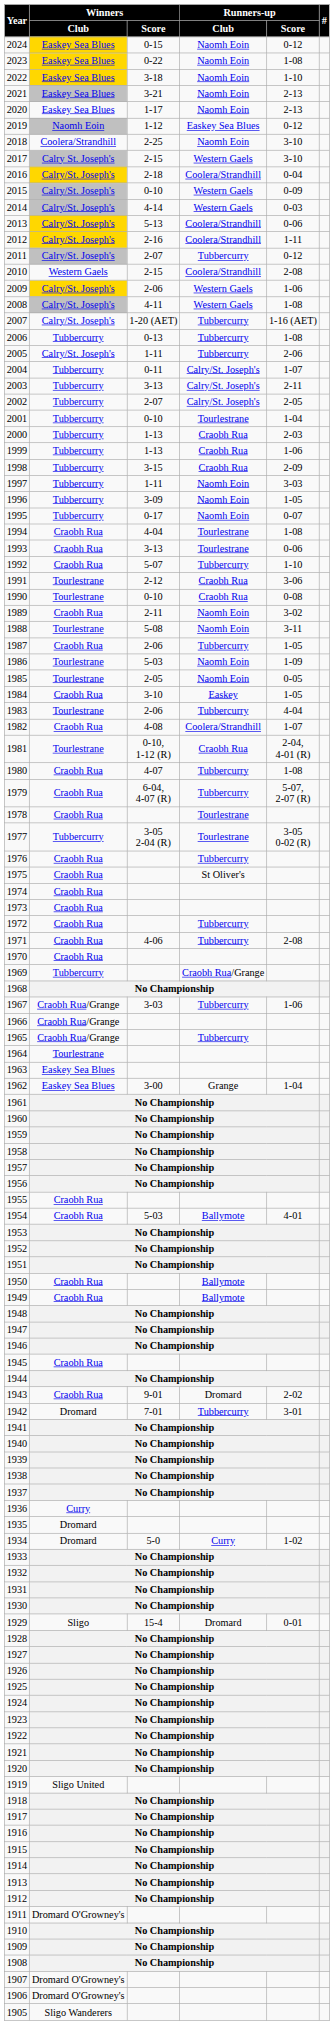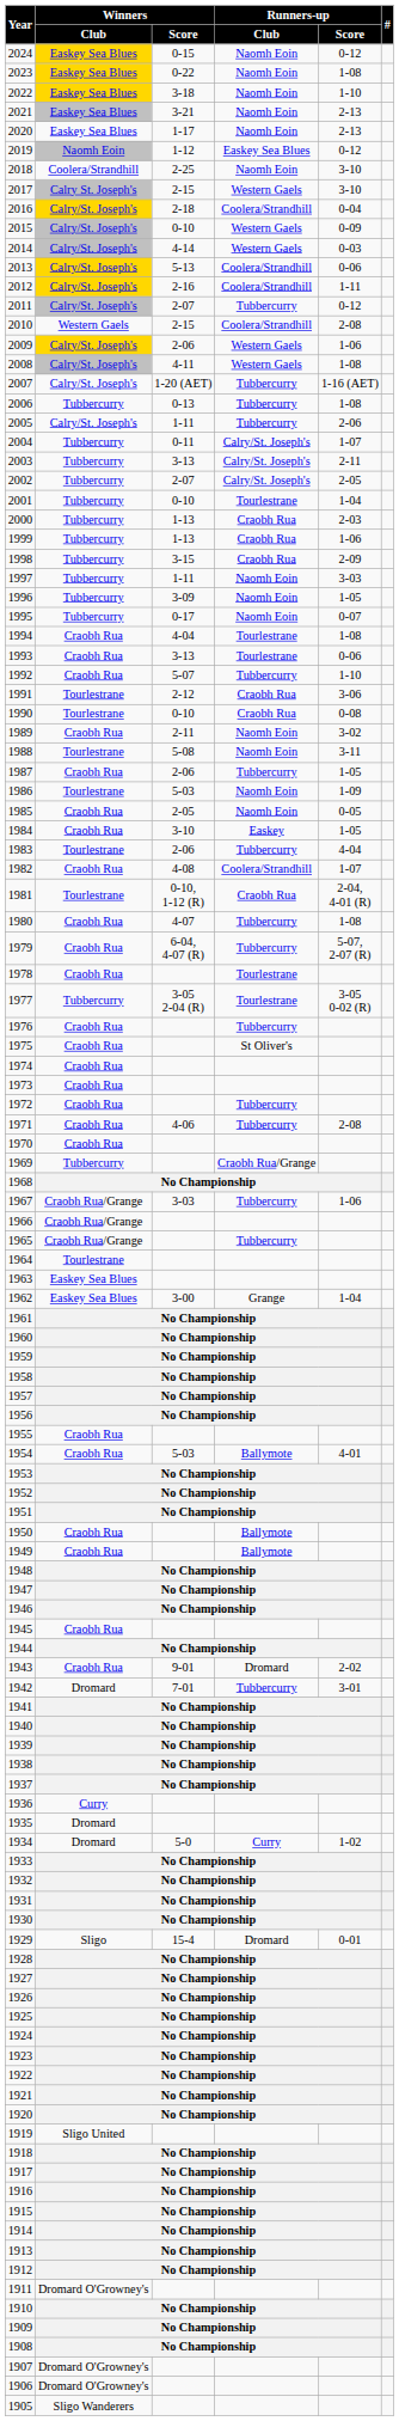 <table class="wikitable sortable" style="text-align:center;">
 <tr>
 <th rowspan="2" style="background:black;color:white">Year</th>
 <th colspan="2" style="background:black;color:white">Winners</th>
 <th colspan="2" style="background:black;color:white">Runners-up</th>
 <th rowspan="2" style="background:black;color:white">#</th>
 </tr>
 <tr>
 <th style="background:black;color:white">Club</th>
 <th style="background:black;color:white">Score</th>
 <th style="background:black;color:white">Club</th>
 <th style="background:black;color:white">Score</th>
 </tr>
 <tr>
 <td>2024</td>
 <td bgcolor=gold><a href='#'>Easkey Sea Blues</a></td>
 <td>0-15</td>
 <td><a href='#'>Naomh Eoin</a></td>
 <td>0-12</td>
 <td></td>
 </tr>
 <tr>
 <td>2023</td>
 <td bgcolor=gold><a href='#'>Easkey Sea Blues</a></td>
 <td>0-22</td>
 <td><a href='#'>Naomh Eoin</a></td>
 <td>1-08</td>
 <td></td>
 </tr>
 <tr>
 <td>2022</td>
 <td bgcolor=gold><a href='#'>Easkey Sea Blues</a></td>
 <td>3-18</td>
 <td><a href='#'>Naomh Eoin</a></td>
 <td>1-10</td>
 <td></td>
 </tr>
 <tr>
 <td>2021</td>
 <td bgcolor=silver><a href='#'>Easkey Sea Blues</a></td>
 <td>3-21</td>
 <td><a href='#'>Naomh Eoin</a></td>
 <td>2-13</td>
 <td></td>
 </tr>
 <tr>
 <td>2020</td>
 <td><a href='#'>Easkey Sea Blues</a></td>
 <td>1-17</td>
 <td><a href='#'>Naomh Eoin</a></td>
 <td>2-13</td>
 <td></td>
 </tr>
 <tr>
 <td>2019</td>
 <td bgcolor=silver><a href='#'>Naomh Eoin</a></td>
 <td>1-12</td>
 <td><a href='#'>Easkey Sea Blues</a></td>
 <td>0-12</td>
 <td></td>
 </tr>
 <tr>
 <td>2018</td>
 <td><a href='#'>Coolera/Strandhill</a></td>
 <td>2-25</td>
 <td><a href='#'>Naomh Eoin</a></td>
 <td>3-10</td>
 <td></td>
 </tr>
 <tr>
 <td>2017</td>
 <td bgcolor=silver><a href='#'>Calry St. Joseph's</a></td>
 <td>2-15</td>
 <td><a href='#'>Western Gaels</a></td>
 <td>3-10</td>
 <td></td>
 </tr>
 <tr>
 <td>2016</td>
 <td bgcolor=gold><a href='#'>Calry/St. Joseph's</a></td>
 <td>2-18</td>
 <td><a href='#'>Coolera/Strandhill</a></td>
 <td>0-04</td>
 <td></td>
 </tr>
 <tr>
 <td>2015</td>
 <td bgcolor=silver><a href='#'>Calry/St. Joseph's</a></td>
 <td>0-10</td>
 <td><a href='#'>Western Gaels</a></td>
 <td>0-09</td>
 <td></td>
 </tr>
 <tr>
 <td>2014</td>
 <td bgcolor=silver><a href='#'>Calry/St. Joseph's</a></td>
 <td>4-14</td>
 <td><a href='#'>Western Gaels</a></td>
 <td>0-03</td>
 <td></td>
 </tr>
 <tr>
 <td>2013</td>
 <td bgcolor=gold><a href='#'>Calry/St. Joseph's</a></td>
 <td>5-13</td>
 <td><a href='#'>Coolera/Strandhill</a></td>
 <td>0-06</td>
 <td></td>
 </tr>
 <tr>
 <td>2012</td>
 <td bgcolor=gold><a href='#'>Calry/St. Joseph's</a></td>
 <td>2-16</td>
 <td><a href='#'>Coolera/Strandhill</a></td>
 <td>1-11</td>
 <td></td>
 </tr>
 <tr>
 <td>2011</td>
 <td bgcolor=silver><a href='#'>Calry/St. Joseph's</a></td>
 <td>2-07</td>
 <td><a href='#'>Tubbercurry</a></td>
 <td>0-12</td>
 <td></td>
 </tr>
 <tr>
 <td>2010</td>
 <td><a href='#'>Western Gaels</a></td>
 <td>2-15</td>
 <td><a href='#'>Coolera/Strandhill</a></td>
 <td>2-08</td>
 <td></td>
 </tr>
 <tr>
 <td>2009</td>
 <td bgcolor=gold><a href='#'>Calry/St. Joseph's</a></td>
 <td>2-06</td>
 <td><a href='#'>Western Gaels</a></td>
 <td>1-06</td>
 <td></td>
 </tr>
 <tr>
 <td>2008</td>
 <td bgcolor=silver><a href='#'>Calry/St. Joseph's</a></td>
 <td>4-11</td>
 <td><a href='#'>Western Gaels</a></td>
 <td>1-08</td>
 <td></td>
 </tr>
 <tr>
 <td>2007</td>
 <td><a href='#'>Calry/St. Joseph's</a></td>
 <td>1-20 (AET)</td>
 <td><a href='#'>Tubbercurry</a></td>
 <td>1-16 (AET)</td>
 <td></td>
 </tr>
 <tr>
 <td>2006</td>
 <td><a href='#'>Tubbercurry</a></td>
 <td>0-13</td>
 <td><a href='#'>Tubbercurry</a></td>
 <td>1-08</td>
 <td></td>
 </tr>
 <tr>
 <td>2005</td>
 <td><a href='#'>Calry/St. Joseph's</a></td>
 <td>1-11</td>
 <td><a href='#'>Tubbercurry</a></td>
 <td>2-06</td>
 <td></td>
 </tr>
 <tr>
 <td>2004</td>
 <td><a href='#'>Tubbercurry</a></td>
 <td>0-11</td>
 <td><a href='#'>Calry/St. Joseph's</a></td>
 <td>1-07</td>
 <td></td>
 </tr>
 <tr>
 <td>2003</td>
 <td><a href='#'>Tubbercurry</a></td>
 <td>3-13</td>
 <td><a href='#'>Calry/St. Joseph's</a></td>
 <td>2-11</td>
 <td></td>
 </tr>
 <tr>
 <td>2002</td>
 <td><a href='#'>Tubbercurry</a></td>
 <td>2-07</td>
 <td><a href='#'>Calry/St. Joseph's</a></td>
 <td>2-05</td>
 <td></td>
 </tr>
 <tr>
 <td>2001</td>
 <td><a href='#'>Tubbercurry</a></td>
 <td>0-10</td>
 <td><a href='#'>Tourlestrane</a></td>
 <td>1-04</td>
 <td></td>
 </tr>
 <tr>
 <td>2000</td>
 <td><a href='#'>Tubbercurry</a></td>
 <td>1-13</td>
 <td><a href='#'>Craobh Rua</a></td>
 <td>2-03</td>
 <td></td>
 </tr>
 <tr>
 <td>1999</td>
 <td><a href='#'>Tubbercurry</a></td>
 <td>1-13</td>
 <td><a href='#'>Craobh Rua</a></td>
 <td>1-06</td>
 <td></td>
 </tr>
 <tr>
 <td>1998</td>
 <td><a href='#'>Tubbercurry</a></td>
 <td>3-15</td>
 <td><a href='#'>Craobh Rua</a></td>
 <td>2-09</td>
 <td></td>
 </tr>
 <tr>
 <td>1997</td>
 <td><a href='#'>Tubbercurry</a></td>
 <td>1-11</td>
 <td><a href='#'>Naomh Eoin</a></td>
 <td>3-03</td>
 <td></td>
 </tr>
 <tr>
 <td>1996</td>
 <td><a href='#'>Tubbercurry</a></td>
 <td>3-09</td>
 <td><a href='#'>Naomh Eoin</a></td>
 <td>1-05</td>
 <td></td>
 </tr>
 <tr>
 <td>1995</td>
 <td><a href='#'>Tubbercurry</a></td>
 <td>0-17</td>
 <td><a href='#'>Naomh Eoin</a></td>
 <td>0-07</td>
 <td></td>
 </tr>
 <tr>
 <td>1994</td>
 <td><a href='#'>Craobh Rua</a></td>
 <td>4-04</td>
 <td><a href='#'>Tourlestrane</a></td>
 <td>1-08</td>
 <td></td>
 </tr>
 <tr>
 <td>1993</td>
 <td><a href='#'>Craobh Rua</a></td>
 <td>3-13</td>
 <td><a href='#'>Tourlestrane</a></td>
 <td>0-06</td>
 <td></td>
 </tr>
 <tr>
 <td>1992</td>
 <td><a href='#'>Craobh Rua</a></td>
 <td>5-07</td>
 <td><a href='#'>Tubbercurry</a></td>
 <td>1-10</td>
 <td></td>
 </tr>
 <tr>
 <td>1991</td>
 <td><a href='#'>Tourlestrane</a></td>
 <td>2-12</td>
 <td><a href='#'>Craobh Rua</a></td>
 <td>3-06</td>
 <td></td>
 </tr>
 <tr>
 <td>1990</td>
 <td><a href='#'>Tourlestrane</a></td>
 <td>0-10</td>
 <td><a href='#'>Craobh Rua</a></td>
 <td>0-08</td>
 <td></td>
 </tr>
 <tr>
 <td>1989</td>
 <td><a href='#'>Craobh Rua</a></td>
 <td>2-11</td>
 <td><a href='#'>Naomh Eoin</a></td>
 <td>3-02</td>
 <td></td>
 </tr>
 <tr>
 <td>1988</td>
 <td><a href='#'>Tourlestrane</a></td>
 <td>5-08</td>
 <td><a href='#'>Naomh Eoin</a></td>
 <td>3-11</td>
 <td></td>
 </tr>
 <tr>
 <td>1987</td>
 <td><a href='#'>Craobh Rua</a></td>
 <td>2-06</td>
 <td><a href='#'>Tubbercurry</a></td>
 <td>1-05</td>
 <td></td>
 </tr>
 <tr>
 <td>1986</td>
 <td><a href='#'>Tourlestrane</a></td>
 <td>5-03</td>
 <td><a href='#'>Naomh Eoin</a></td>
 <td>1-09</td>
 <td></td>
 </tr>
 <tr>
 <td>1985</td>
-<td><a href='#'>Tourlestrane</a></td>
+<td><a href='#'>Craobh Rua</a></td>
 <td>2-05</td>
 <td><a href='#'>Naomh Eoin</a></td>
 <td>0-05</td>
 <td></td>
 </tr>
 <tr>
 <td>1984</td>
 <td><a href='#'>Craobh Rua</a></td>
 <td>3-10</td>
 <td><a href='#'>Easkey</a></td>
 <td>1-05</td>
 <td></td>
 </tr>
 <tr>
 <td>1983</td>
 <td><a href='#'>Tourlestrane</a></td>
 <td>2-06</td>
 <td><a href='#'>Tubbercurry</a></td>
 <td>4-04</td>
 <td></td>
 </tr>
 <tr>
 <td>1982</td>
 <td><a href='#'>Craobh Rua</a></td>
 <td>4-08</td>
 <td><a href='#'>Coolera/Strandhill</a></td>
 <td>1-07</td>
 <td></td>
 </tr>
 <tr>
 <td>1981</td>
 <td><a href='#'>Tourlestrane</a></td>
 <td>0-10,<br>1-12 (R)</td>
 <td><a href='#'>Craobh Rua</a></td>
 <td>2-04,<br>4-01 (R)</td>
 <td></td>
 </tr>
 <tr>
 <td>1980</td>
 <td><a href='#'>Craobh Rua</a></td>
 <td>4-07</td>
 <td><a href='#'>Tubbercurry</a></td>
 <td>1-08</td>
 <td></td>
 </tr>
 <tr>
 <td>1979</td>
 <td><a href='#'>Craobh Rua</a></td>
 <td>6-04,<br>4-07 (R)</td>
 <td><a href='#'>Tubbercurry</a></td>
 <td>5-07,<br>2-07 (R)</td>
 <td></td>
 </tr>
 <tr>
 <td>1978</td>
 <td><a href='#'>Craobh Rua</a></td>
 <td></td>
 <td><a href='#'>Tourlestrane</a></td>
 <td></td>
 <td></td>
 </tr>
 <tr>
 <td>1977</td>
 <td><a href='#'>Tubbercurry</a></td>
 <td>3-05<br>2-04 (R)</td>
 <td><a href='#'>Tourlestrane</a></td>
 <td>3-05<br>0-02 (R)</td>
 <td></td>
 </tr>
 <tr>
 <td>1976</td>
 <td><a href='#'>Craobh Rua</a></td>
 <td></td>
 <td><a href='#'>Tubbercurry</a></td>
 <td></td>
 <td></td>
 </tr>
 <tr>
 <td>1975</td>
 <td><a href='#'>Craobh Rua</a></td>
 <td></td>
 <td>St Oliver's</td>
 <td></td>
 <td></td>
 </tr>
 <tr>
 <td>1974</td>
 <td><a href='#'>Craobh Rua</a></td>
 <td></td>
 <td></td>
 <td></td>
 <td></td>
 </tr>
 <tr>
 <td>1973</td>
 <td><a href='#'>Craobh Rua</a></td>
 <td></td>
 <td></td>
 <td></td>
 <td></td>
 </tr>
 <tr>
 <td>1972</td>
 <td><a href='#'>Craobh Rua</a></td>
 <td></td>
 <td><a href='#'>Tubbercurry</a></td>
 <td></td>
 <td></td>
 </tr>
 <tr>
 <td>1971</td>
 <td><a href='#'>Craobh Rua</a></td>
 <td>4-06</td>
 <td><a href='#'>Tubbercurry</a></td>
 <td>2-08</td>
 <td></td>
 </tr>
 <tr>
 <td>1970</td>
 <td><a href='#'>Craobh Rua</a></td>
 <td></td>
 <td></td>
 <td></td>
 <td></td>
 </tr>
 <tr>
 <td>1969</td>
 <td><a href='#'>Tubbercurry</a></td>
 <td></td>
 <td><a href='#'>Craobh Rua</a>/Grange</td>
 <td></td>
 <td></td>
 </tr>
 <tr>
 <td>1968</td>
 <th colspan="4" align="center">No Championship</th>
 <th></th>
 </tr>
 <tr>
 <td>1967</td>
 <td><a href='#'>Craobh Rua</a>/Grange</td>
 <td>3-03</td>
 <td><a href='#'>Tubbercurry</a></td>
 <td>1-06</td>
 <td></td>
 </tr>
 <tr>
 <td>1966</td>
 <td><a href='#'>Craobh Rua</a>/Grange</td>
 <td></td>
 <td></td>
 <td></td>
 <td></td>
 </tr>
 <tr>
 <td>1965</td>
 <td><a href='#'>Craobh Rua</a>/Grange</td>
 <td></td>
 <td><a href='#'>Tubbercurry</a></td>
 <td></td>
 <td></td>
 </tr>
 <tr>
 <td>1964</td>
 <td><a href='#'>Tourlestrane</a></td>
 <td></td>
 <td></td>
 <td></td>
 <td></td>
 </tr>
 <tr>
 <td>1963</td>
 <td><a href='#'>Easkey Sea Blues</a></td>
 <td></td>
 <td></td>
 <td></td>
 <td></td>
 </tr>
 <tr>
 <td>1962</td>
 <td><a href='#'>Easkey Sea Blues</a></td>
 <td>3-00</td>
 <td>Grange</td>
 <td>1-04</td>
 <td></td>
 </tr>
 <tr>
 <td>1961</td>
 <th colspan="4" align="center">No Championship</th>
 <th></th>
 </tr>
 <tr>
 <td>1960</td>
 <th colspan="4" align="center">No Championship</th>
 <th></th>
 </tr>
 <tr>
 <td>1959</td>
 <th colspan="4" align="center">No Championship</th>
 <th></th>
 </tr>
 <tr>
 <td>1958</td>
 <th colspan="4" align="center">No Championship</th>
 <th></th>
 </tr>
 <tr>
 <td>1957</td>
 <th colspan="4" align="center">No Championship</th>
 <th></th>
 </tr>
 <tr>
 <td>1956</td>
 <th colspan="4" align="center">No Championship</th>
 <th></th>
 </tr>
 <tr>
 <td>1955</td>
 <td><a href='#'>Craobh Rua</a></td>
 <td></td>
 <td></td>
 <td></td>
 <td></td>
 </tr>
 <tr>
 <td>1954</td>
 <td><a href='#'>Craobh Rua</a></td>
 <td>5-03</td>
 <td><a href='#'>Ballymote</a></td>
 <td>4-01</td>
 <td></td>
 </tr>
 <tr>
 <td>1953</td>
 <th colspan="4" align="center">No Championship</th>
 <th></th>
 </tr>
 <tr>
 <td>1952</td>
 <th colspan="4" align="center">No Championship</th>
 <th></th>
 </tr>
 <tr>
 <td>1951</td>
 <th colspan="4" align="center">No Championship</th>
 <th></th>
 </tr>
 <tr>
 <td>1950</td>
 <td><a href='#'>Craobh Rua</a></td>
 <td></td>
 <td><a href='#'>Ballymote</a></td>
 <td></td>
 <td></td>
 </tr>
 <tr>
 <td>1949</td>
 <td><a href='#'>Craobh Rua</a></td>
 <td></td>
 <td><a href='#'>Ballymote</a></td>
 <td></td>
 <td></td>
 </tr>
 <tr>
 <td>1948</td>
 <th colspan="4" align="center">No Championship</th>
 <th></th>
 </tr>
 <tr>
 <td>1947</td>
 <th colspan="4" align="center">No Championship</th>
 <th></th>
 </tr>
 <tr>
 <td>1946</td>
 <th colspan="4" align="center">No Championship</th>
 <th></th>
 </tr>
 <tr>
 <td>1945</td>
 <td><a href='#'>Craobh Rua</a></td>
 <td></td>
 <td></td>
 <td></td>
 <td></td>
 </tr>
 <tr>
 <td>1944</td>
 <th colspan="4" align="center">No Championship</th>
 <th></th>
 </tr>
 <tr>
 <td>1943</td>
 <td><a href='#'>Craobh Rua</a></td>
 <td>9-01</td>
 <td>Dromard</td>
 <td>2-02</td>
 <td></td>
 </tr>
 <tr>
 <td>1942</td>
 <td>Dromard</td>
 <td>7-01</td>
 <td><a href='#'>Tubbercurry</a></td>
 <td>3-01</td>
 <td></td>
 </tr>
 <tr>
 <td>1941</td>
 <th colspan="4" align="center">No Championship</th>
 <th></th>
 </tr>
 <tr>
 <td>1940</td>
 <th colspan="4" align="center">No Championship</th>
 <th></th>
 </tr>
 <tr>
 <td>1939</td>
 <th colspan="4" align="center">No Championship</th>
 <th></th>
 </tr>
 <tr>
 <td>1938</td>
 <th colspan="4" align="center">No Championship</th>
 <th></th>
 </tr>
 <tr>
 <td>1937</td>
 <th colspan="4" align="center">No Championship</th>
 <th></th>
 </tr>
 <tr>
 <td>1936</td>
 <td><a href='#'>Curry</a></td>
 <td></td>
 <td></td>
 <td></td>
 <td></td>
 </tr>
 <tr>
 <td>1935</td>
 <td>Dromard</td>
 <td></td>
 <td></td>
 <td></td>
 <td></td>
 </tr>
 <tr>
 <td>1934</td>
 <td>Dromard</td>
 <td>5-0</td>
 <td><a href='#'>Curry</a></td>
 <td>1-02</td>
 <td></td>
 </tr>
 <tr>
 <td>1933</td>
 <th colspan="4" align="center">No Championship</th>
 <th></th>
 </tr>
 <tr>
 <td>1932</td>
 <th colspan="4" align="center">No Championship</th>
 <th></th>
 </tr>
 <tr>
 <td>1931</td>
 <th colspan="4" align="center">No Championship</th>
 <th></th>
 </tr>
 <tr>
 <td>1930</td>
 <th colspan="4" align="center">No Championship</th>
 <th></th>
 </tr>
 <tr>
 <td>1929</td>
 <td>Sligo</td>
 <td>15-4</td>
 <td>Dromard</td>
 <td>0-01</td>
 <td></td>
 </tr>
 <tr>
 <td>1928</td>
 <th colspan="4" align="center">No Championship</th>
 <th></th>
 </tr>
 <tr>
 <td>1927</td>
 <th colspan="4" align="center">No Championship</th>
 <th></th>
 </tr>
 <tr>
 <td>1926</td>
 <th colspan="4" align="center">No Championship</th>
 <th></th>
 </tr>
 <tr>
 <td>1925</td>
 <th colspan="4" align="center">No Championship</th>
 <th></th>
 </tr>
 <tr>
 <td>1924</td>
 <th colspan="4" align="center">No Championship</th>
 <th></th>
 </tr>
 <tr>
 <td>1923</td>
 <th colspan="4" align="center">No Championship</th>
 <th></th>
 </tr>
 <tr>
 <td>1922</td>
 <th colspan="4" align="center">No Championship</th>
 <th></th>
 </tr>
 <tr>
 <td>1921</td>
 <th colspan="4" align="center">No Championship</th>
 <th></th>
 </tr>
 <tr>
 <td>1920</td>
 <th colspan="4" align="center">No Championship</th>
 <th></th>
 </tr>
 <tr>
 <td>1919</td>
 <td>Sligo United</td>
 <td></td>
 <td></td>
 <td></td>
 <td></td>
 </tr>
 <tr>
 <td>1918</td>
 <th colspan="4" align="center">No Championship</th>
 <th></th>
 </tr>
 <tr>
 <td>1917</td>
 <th colspan="4" align="center">No Championship</th>
 <th></th>
 </tr>
 <tr>
 <td>1916</td>
 <th colspan="4" align="center">No Championship</th>
 <th></th>
 </tr>
 <tr>
 <td>1915</td>
 <th colspan="4" align="center">No Championship</th>
 <th></th>
 </tr>
 <tr>
 <td>1914</td>
 <th colspan="4" align="center">No Championship</th>
 <th></th>
 </tr>
 <tr>
 <td>1913</td>
 <th colspan="4" align="center">No Championship</th>
 <th></th>
 </tr>
 <tr>
 <td>1912</td>
 <th colspan="4" align="center">No Championship</th>
 <th></th>
 </tr>
 <tr>
 <td>1911</td>
 <td>Dromard O'Growney's</td>
 <td></td>
 <td></td>
 <td></td>
 <td></td>
 </tr>
 <tr>
 <td>1910</td>
 <th colspan="4" align="center">No Championship</th>
 <th></th>
 </tr>
 <tr>
 <td>1909</td>
 <th colspan="4" align="center">No Championship</th>
 <th></th>
 </tr>
 <tr>
 <td>1908</td>
 <th colspan="4" align="center">No Championship</th>
 <th></th>
 </tr>
 <tr>
 <td>1907</td>
 <td>Dromard O'Growney's</td>
 <td></td>
 <td></td>
 <td></td>
 <td></td>
 </tr>
 <tr>
 <td>1906</td>
 <td>Dromard O'Growney's</td>
 <td></td>
 <td></td>
 <td></td>
 <td></td>
 </tr>
 <tr>
 <td>1905</td>
 <td>Sligo Wanderers</td>
 <td></td>
 <td></td>
 <td></td>
 <td></td>
 </tr>
 </table>
